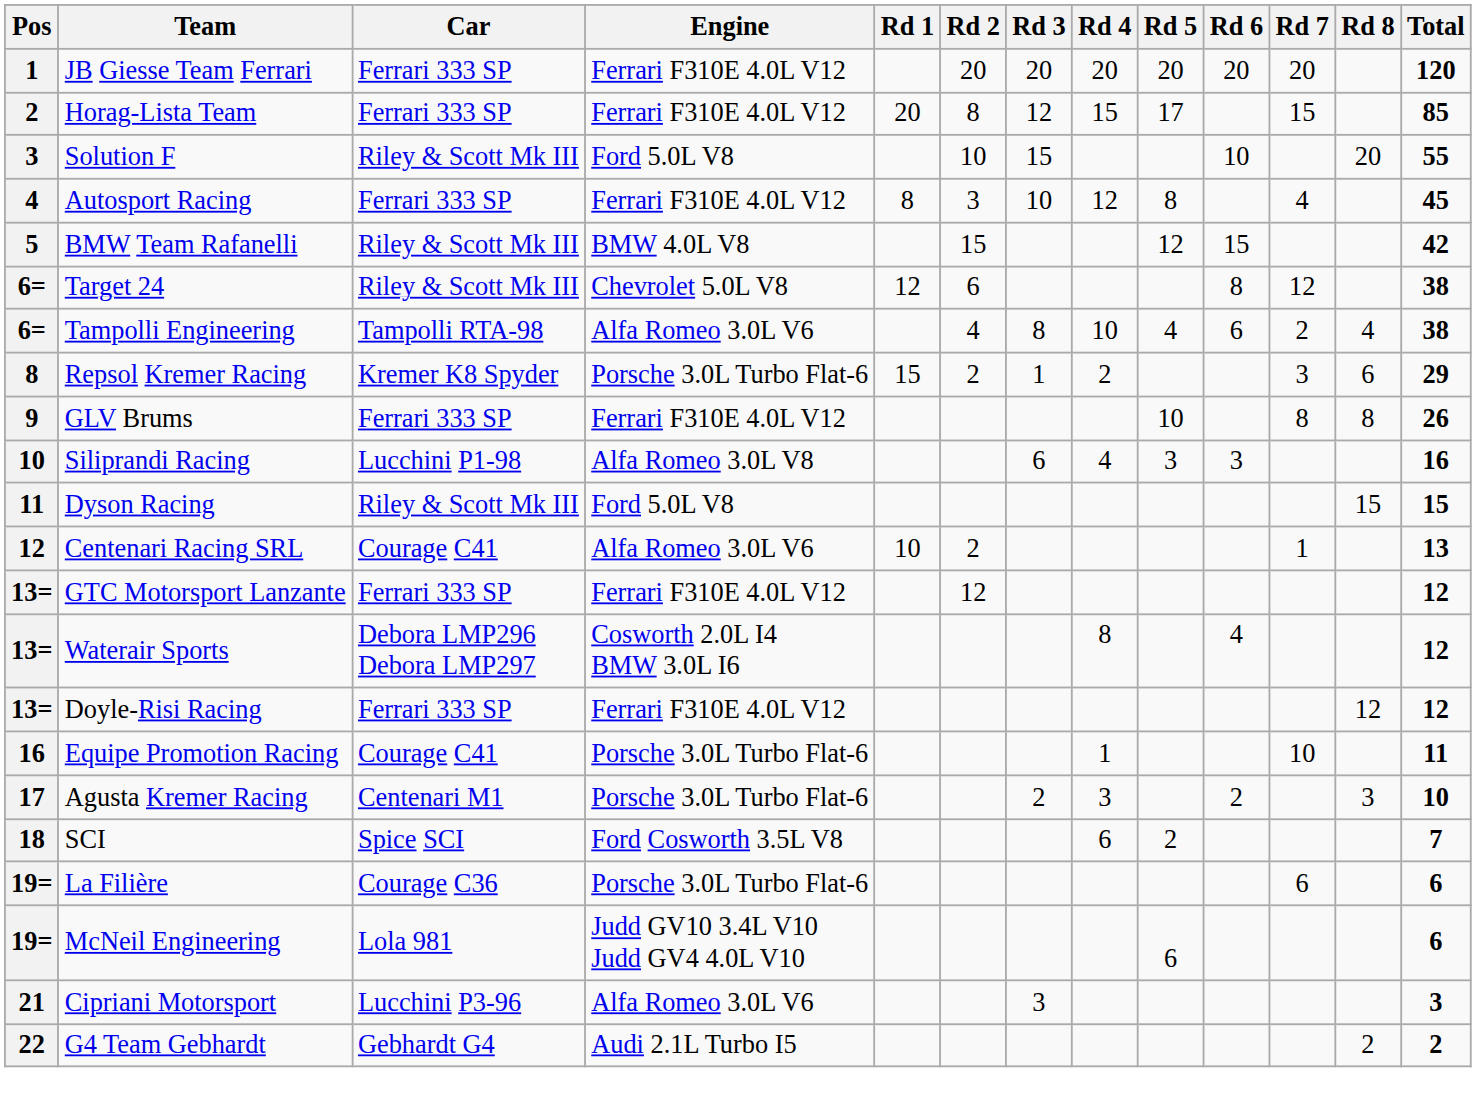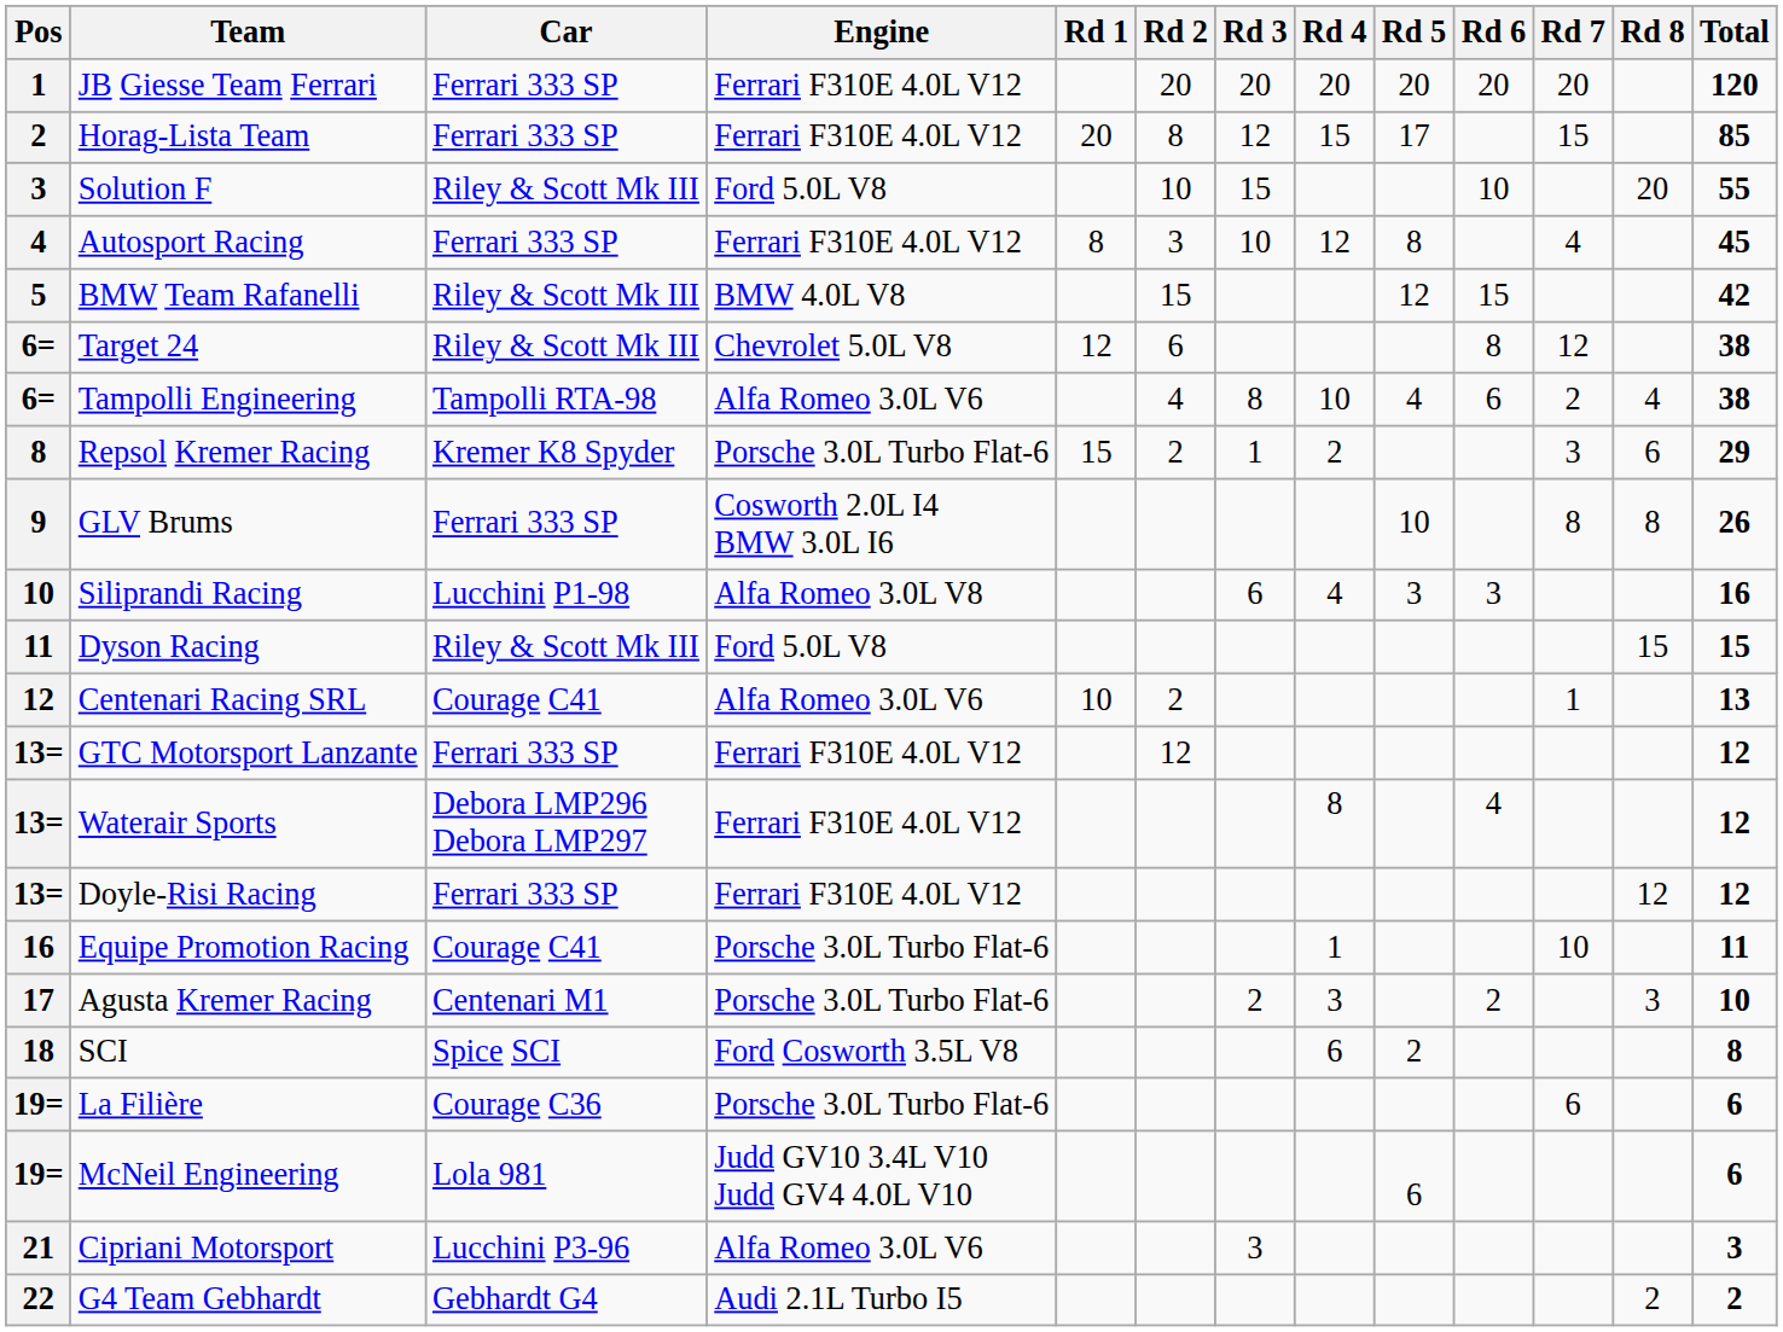 <table class="wikitable" style="font-size: 90%;">
 <tr>
 <th>Pos</th>
 <th>Team</th>
 <th>Car</th>
 <th>Engine</th>
 <th>Rd 1</th>
 <th>Rd 2</th>
 <th>Rd 3</th>
 <th>Rd 4</th>
 <th>Rd 5</th>
 <th>Rd 6</th>
 <th>Rd 7</th>
 <th>Rd 8</th>
 <th>Total</th>
 </tr>
 <tr>
 <th>1</th>
 <td> <a href='#'>JB</a> <a href='#'>Giesse Team</a> <a href='#'>Ferrari</a></td>
 <td><a href='#'>Ferrari 333 SP</a></td>
 <td><a href='#'>Ferrari</a> F310E 4.0L V12</td>
 <td></td>
 <td align="center">20</td>
 <td align="center">20</td>
 <td align="center">20</td>
 <td align="center">20</td>
 <td align="center">20</td>
 <td align="center">20</td>
 <td></td>
 <td align="center"><strong>120</strong></td>
 </tr>
 <tr>
 <th>2</th>
 <td> <a href='#'>Horag-Lista Team</a></td>
 <td><a href='#'>Ferrari 333 SP</a></td>
 <td><a href='#'>Ferrari</a> F310E 4.0L V12</td>
 <td align="center">20</td>
 <td align="center">8</td>
 <td align="center">12</td>
 <td align="center">15</td>
 <td align="center">17</td>
 <td></td>
 <td align="center">15</td>
 <td></td>
 <td align="center"><strong>85</strong></td>
 </tr>
 <tr>
 <th>3</th>
 <td> <a href='#'>Solution F</a></td>
 <td><a href='#'>Riley & Scott Mk III</a></td>
 <td><a href='#'>Ford</a> 5.0L V8</td>
 <td></td>
 <td align="center">10</td>
 <td align="center">15</td>
 <td></td>
 <td></td>
 <td align="center">10</td>
 <td></td>
 <td align="center">20</td>
 <td align="center"><strong>55</strong></td>
 </tr>
 <tr>
 <th>4</th>
 <td> <a href='#'>Autosport Racing</a></td>
 <td><a href='#'>Ferrari 333 SP</a></td>
 <td><a href='#'>Ferrari</a> F310E 4.0L V12</td>
 <td align="center">8</td>
 <td align="center">3</td>
 <td align="center">10</td>
 <td align="center">12</td>
 <td align="center">8</td>
 <td></td>
 <td align="center">4</td>
 <td></td>
 <td align="center"><strong>45</strong></td>
 </tr>
 <tr>
 <th>5</th>
 <td> <a href='#'>BMW</a> <a href='#'>Team Rafanelli</a></td>
 <td><a href='#'>Riley & Scott Mk III</a></td>
 <td><a href='#'>BMW</a> 4.0L V8</td>
 <td></td>
 <td align="center">15</td>
 <td></td>
 <td></td>
 <td align="center">12</td>
 <td align="center">15</td>
 <td></td>
 <td></td>
 <td align="center"><strong>42</strong></td>
 </tr>
 <tr>
 <th>6=</th>
 <td> <a href='#'>Target 24</a></td>
 <td><a href='#'>Riley & Scott Mk III</a></td>
 <td><a href='#'>Chevrolet</a> 5.0L V8</td>
 <td align="center">12</td>
 <td align="center">6</td>
 <td></td>
 <td></td>
 <td></td>
 <td align="center">8</td>
 <td align="center">12</td>
 <td></td>
 <td align="center"><strong>38</strong></td>
 </tr>
 <tr>
 <th>6=</th>
 <td> <a href='#'>Tampolli Engineering</a></td>
 <td><a href='#'>Tampolli RTA-98</a></td>
 <td><a href='#'>Alfa Romeo</a> 3.0L V6</td>
 <td></td>
 <td align="center">4</td>
 <td align="center">8</td>
 <td align="center">10</td>
 <td align="center">4</td>
 <td align="center">6</td>
 <td align="center">2</td>
 <td align="center">4</td>
 <td align="center"><strong>38</strong></td>
 </tr>
 <tr>
 <th>8</th>
 <td> <a href='#'>Repsol</a> <a href='#'>Kremer Racing</a></td>
 <td><a href='#'>Kremer K8 Spyder</a></td>
 <td><a href='#'>Porsche</a> 3.0L Turbo Flat-6</td>
 <td align="center">15</td>
 <td align="center">2</td>
 <td align="center">1</td>
 <td align="center">2</td>
 <td></td>
 <td></td>
 <td align="center">3</td>
 <td align="center">6</td>
 <td align="center"><strong>29</strong></td>
 </tr>
 <tr>
 <th>9</th>
 <td> <a href='#'>GLV</a> Brums</td>
 <td><a href='#'>Ferrari 333 SP</a></td>
-<td><a href='#'>Ferrari</a> F310E 4.0L V12</td>
+<td><a href='#'>Cosworth</a> 2.0L I4<br><a href='#'>BMW</a> 3.0L I6</td>
 <td></td>
 <td></td>
 <td></td>
 <td></td>
 <td align="center">10</td>
 <td></td>
 <td align="center">8</td>
 <td align="center">8</td>
 <td align="center"><strong>26</strong></td>
 </tr>
 <tr>
 <th>10</th>
 <td> <a href='#'>Siliprandi Racing</a></td>
 <td><a href='#'>Lucchini</a> <a href='#'>P1-98</a></td>
 <td><a href='#'>Alfa Romeo</a> 3.0L V8</td>
 <td></td>
 <td></td>
 <td align="center">6</td>
 <td align="center">4</td>
 <td align="center">3</td>
 <td align="center">3</td>
 <td></td>
 <td></td>
 <td align="center"><strong>16</strong></td>
 </tr>
 <tr>
 <th>11</th>
 <td> <a href='#'>Dyson Racing</a></td>
 <td><a href='#'>Riley & Scott Mk III</a></td>
 <td><a href='#'>Ford</a> 5.0L V8</td>
 <td></td>
 <td></td>
 <td></td>
 <td></td>
 <td></td>
 <td></td>
 <td></td>
 <td align="center">15</td>
 <td align="center"><strong>15</strong></td>
 </tr>
 <tr>
 <th>12</th>
 <td> <a href='#'>Centenari Racing SRL</a></td>
 <td><a href='#'>Courage</a> <a href='#'>C41</a></td>
 <td><a href='#'>Alfa Romeo</a> 3.0L V6</td>
 <td align="center">10</td>
 <td align="center">2</td>
 <td></td>
 <td></td>
 <td></td>
 <td></td>
 <td align="center">1</td>
 <td></td>
 <td align="center"><strong>13</strong></td>
 </tr>
 <tr>
 <th>13=</th>
 <td> <a href='#'>GTC Motorsport Lanzante</a></td>
 <td><a href='#'>Ferrari 333 SP</a></td>
 <td><a href='#'>Ferrari</a> F310E 4.0L V12</td>
 <td></td>
 <td align="center">12</td>
 <td></td>
 <td></td>
 <td></td>
 <td></td>
 <td></td>
 <td></td>
 <td align="center"><strong>12</strong></td>
 </tr>
 <tr>
 <th>13=</th>
 <td> <a href='#'>Waterair Sports</a></td>
 <td><a href='#'>Debora LMP296</a><br><a href='#'>Debora LMP297</a></td>
-<td><a href='#'>Cosworth</a> 2.0L I4<br><a href='#'>BMW</a> 3.0L I6</td>
+<td><a href='#'>Ferrari</a> F310E 4.0L V12</td>
 <td></td>
 <td></td>
 <td></td>
 <td align="center">8<br><br></td>
 <td></td>
 <td align="center">4<br><br></td>
 <td></td>
 <td></td>
 <td align="center"><strong>12</strong></td>
 </tr>
 <tr>
 <th>13=</th>
 <td> Doyle-<a href='#'>Risi Racing</a></td>
 <td><a href='#'>Ferrari 333 SP</a></td>
 <td><a href='#'>Ferrari</a> F310E 4.0L V12</td>
 <td></td>
 <td></td>
 <td></td>
 <td></td>
 <td></td>
 <td></td>
 <td></td>
 <td align="center">12</td>
 <td align="center"><strong>12</strong></td>
 </tr>
 <tr>
 <th>16</th>
 <td> <a href='#'>Equipe Promotion Racing</a></td>
 <td><a href='#'>Courage</a> <a href='#'>C41</a></td>
 <td><a href='#'>Porsche</a> 3.0L Turbo Flat-6</td>
 <td></td>
 <td></td>
 <td></td>
 <td align="center">1</td>
 <td></td>
 <td></td>
 <td align="center">10</td>
 <td></td>
 <td align="center"><strong>11</strong></td>
 </tr>
 <tr>
 <th>17</th>
 <td> Agusta <a href='#'>Kremer Racing</a></td>
 <td><a href='#'>Centenari M1</a></td>
 <td><a href='#'>Porsche</a> 3.0L Turbo Flat-6</td>
 <td></td>
 <td></td>
 <td align="center">2</td>
 <td align="center">3</td>
 <td></td>
 <td align="center">2</td>
 <td></td>
 <td align="center">3</td>
 <td align="center"><strong>10</strong></td>
 </tr>
 <tr>
 <th>18</th>
 <td> SCI</td>
 <td><a href='#'>Spice</a> <a href='#'>SCI</a></td>
 <td><a href='#'>Ford</a> <a href='#'>Cosworth</a> 3.5L V8</td>
 <td></td>
 <td></td>
 <td></td>
 <td align="center">6</td>
 <td align="center">2</td>
 <td></td>
 <td></td>
 <td></td>
-<td align="center"><strong>7</strong></td>
+<td align="center"><strong>8</strong></td>
 </tr>
 <tr>
 <th>19=</th>
 <td> <a href='#'>La Filière</a></td>
 <td><a href='#'>Courage</a> <a href='#'>C36</a></td>
 <td><a href='#'>Porsche</a> 3.0L Turbo Flat-6</td>
 <td></td>
 <td></td>
 <td></td>
 <td></td>
 <td></td>
 <td></td>
 <td align="center">6</td>
 <td></td>
 <td align="center"><strong>6</strong></td>
 </tr>
 <tr>
 <th>19=</th>
 <td> <a href='#'>McNeil Engineering</a></td>
 <td><a href='#'>Lola 981</a></td>
 <td><a href='#'>Judd</a> GV10 3.4L V10<br><a href='#'>Judd</a> GV4 4.0L V10</td>
 <td></td>
 <td></td>
 <td></td>
 <td></td>
 <td align="center"><br>6</td>
 <td></td>
 <td></td>
 <td></td>
 <td align="center"><strong>6</strong></td>
 </tr>
 <tr>
 <th>21</th>
 <td> <a href='#'>Cipriani Motorsport</a></td>
 <td><a href='#'>Lucchini</a> <a href='#'>P3-96</a></td>
 <td><a href='#'>Alfa Romeo</a> 3.0L V6</td>
 <td></td>
 <td></td>
 <td align="center">3</td>
 <td></td>
 <td></td>
 <td></td>
 <td></td>
 <td></td>
 <td align="center"><strong>3</strong></td>
 </tr>
 <tr>
 <th>22</th>
 <td> <a href='#'>G4 Team Gebhardt</a></td>
 <td><a href='#'>Gebhardt G4</a></td>
 <td><a href='#'>Audi</a> 2.1L Turbo I5</td>
 <td></td>
 <td></td>
 <td></td>
 <td></td>
 <td></td>
 <td></td>
 <td></td>
 <td align="center">2</td>
 <td align="center"><strong>2</strong></td>
 </tr>
 </table>
